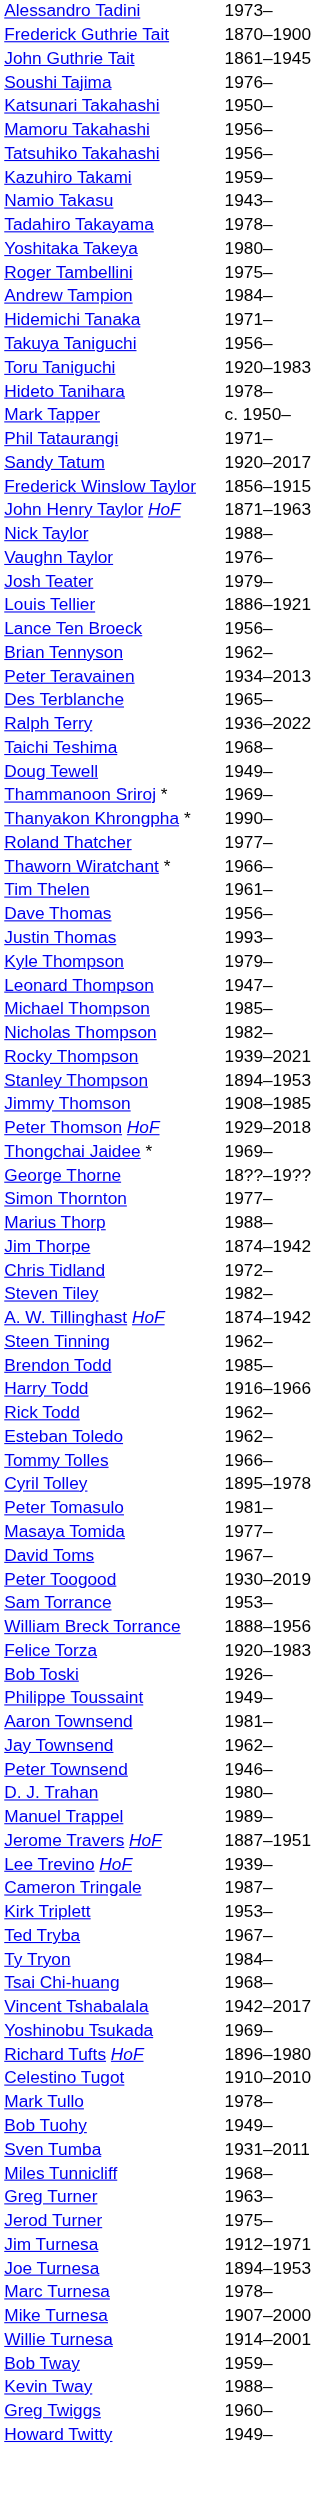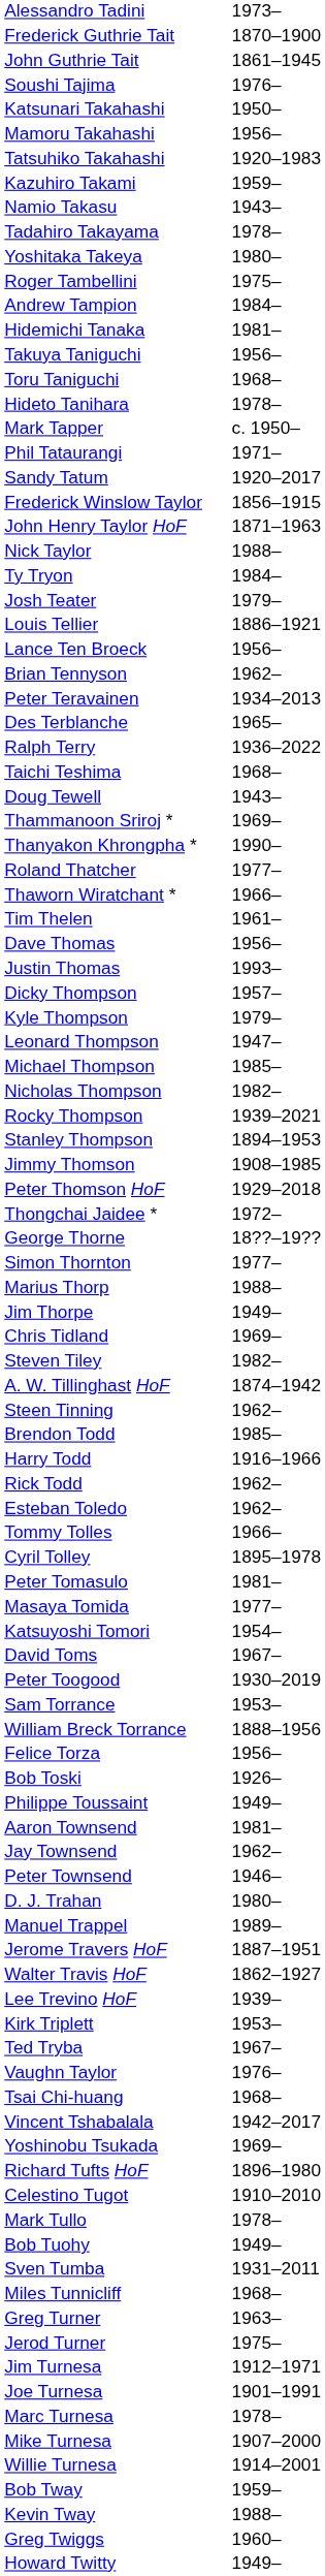 <table>
 <tr>
 <td style="width:200px"> <a href='#'>Alessandro Tadini</a></td>
 <td>1973–</td>
 </tr>
 <tr>
 <td> <a href='#'>Frederick Guthrie Tait</a></td>
 <td>1870–1900</td>
 </tr>
 <tr>
 <td> <a href='#'>John Guthrie Tait</a></td>
 <td>1861–1945</td>
 </tr>
 <tr>
 <td> <a href='#'>Soushi Tajima</a></td>
 <td>1976–</td>
 </tr>
 <tr>
 <td> <a href='#'>Katsunari Takahashi</a></td>
 <td>1950–</td>
 </tr>
 <tr>
 <td> <a href='#'>Mamoru Takahashi</a></td>
 <td>1956–</td>
 </tr>
 <tr>
 <td> <a href='#'>Tatsuhiko Takahashi</a></td>
-<td>1956–</td>
+<td>1920–1983</td>
 </tr>
 <tr>
 <td> <a href='#'>Kazuhiro Takami</a></td>
 <td>1959–</td>
 </tr>
 <tr>
 <td> <a href='#'>Namio Takasu</a></td>
 <td>1943–</td>
 </tr>
 <tr>
 <td> <a href='#'>Tadahiro Takayama</a></td>
 <td>1978–</td>
 </tr>
 <tr>
 <td> <a href='#'>Yoshitaka Takeya</a></td>
 <td>1980–</td>
 </tr>
 <tr>
 <td> <a href='#'>Roger Tambellini</a></td>
 <td>1975–</td>
 </tr>
 <tr>
 <td> <a href='#'>Andrew Tampion</a></td>
 <td>1984–</td>
 </tr>
 <tr>
 <td> <a href='#'>Hidemichi Tanaka</a></td>
-<td>1971–</td>
+<td>1981–</td>
 </tr>
 <tr>
 <td> <a href='#'>Takuya Taniguchi</a></td>
 <td>1956–</td>
 </tr>
 <tr>
 <td> <a href='#'>Toru Taniguchi</a></td>
-<td>1920–1983</td>
+<td>1968–</td>
 </tr>
 <tr>
 <td> <a href='#'>Hideto Tanihara</a></td>
 <td>1978–</td>
 </tr>
 <tr>
 <td> <a href='#'>Mark Tapper</a></td>
 <td>c. 1950–</td>
 </tr>
 <tr>
 <td> <a href='#'>Phil Tataurangi</a></td>
 <td>1971–</td>
 </tr>
 <tr>
 <td> <a href='#'>Sandy Tatum</a></td>
 <td>1920–2017</td>
 </tr>
 <tr>
 <td> <a href='#'>Frederick Winslow Taylor</a></td>
 <td>1856–1915</td>
 </tr>
 <tr>
 <td> <a href='#'>John Henry Taylor</a> <em><a href='#'><span>HoF</span></a></em></td>
 <td>1871–1963</td>
 </tr>
 <tr>
 <td> <a href='#'>Nick Taylor</a></td>
 <td>1988–</td>
 </tr>
 <tr>
-<td> <a href='#'>Vaughn Taylor</a></td>
-<td>1976–</td>
+<td> <a href='#'>Ty Tryon</a></td>
+<td>1984–</td>
 </tr>
 <tr>
 <td> <a href='#'>Josh Teater</a></td>
 <td>1979–</td>
 </tr>
 <tr>
 <td> <a href='#'>Louis Tellier</a></td>
 <td>1886–1921</td>
 </tr>
 <tr>
 <td> <a href='#'>Lance Ten Broeck</a></td>
 <td>1956–</td>
 </tr>
 <tr>
 <td> <a href='#'>Brian Tennyson</a></td>
 <td>1962–</td>
 </tr>
 <tr>
 <td> <a href='#'>Peter Teravainen</a></td>
 <td>1934–2013</td>
 </tr>
 <tr>
 <td> <a href='#'>Des Terblanche</a></td>
 <td>1965–</td>
 </tr>
 <tr>
 <td> <a href='#'>Ralph Terry</a></td>
 <td>1936–2022</td>
 </tr>
 <tr>
 <td> <a href='#'>Taichi Teshima</a></td>
 <td>1968–</td>
 </tr>
 <tr>
 <td> <a href='#'>Doug Tewell</a></td>
-<td>1949–</td>
+<td>1943–</td>
 </tr>
 <tr>
 <td> <a href='#'>Thammanoon Sriroj</a> *</td>
 <td>1969–</td>
 </tr>
 <tr>
 <td> <a href='#'>Thanyakon Khrongpha</a> *</td>
 <td>1990–</td>
 </tr>
 <tr>
 <td> <a href='#'>Roland Thatcher</a></td>
 <td>1977–</td>
 </tr>
 <tr>
 <td> <a href='#'>Thaworn Wiratchant</a> *</td>
 <td>1966–</td>
 </tr>
 <tr>
 <td> <a href='#'>Tim Thelen</a></td>
 <td>1961–</td>
 </tr>
 <tr>
 <td> <a href='#'>Dave Thomas</a></td>
 <td>1956–</td>
 </tr>
 <tr>
 <td> <a href='#'>Justin Thomas</a></td>
 <td>1993–</td>
+</tr>
+<tr>
+<td> <a href='#'>Dicky Thompson</a></td>
+<td>1957–</td>
 </tr>
 <tr>
 <td> <a href='#'>Kyle Thompson</a></td>
 <td>1979–</td>
 </tr>
 <tr>
 <td> <a href='#'>Leonard Thompson</a></td>
 <td>1947–</td>
 </tr>
 <tr>
 <td> <a href='#'>Michael Thompson</a></td>
 <td>1985–</td>
 </tr>
 <tr>
 <td> <a href='#'>Nicholas Thompson</a></td>
 <td>1982–</td>
 </tr>
 <tr>
 <td> <a href='#'>Rocky Thompson</a></td>
 <td>1939–2021</td>
 </tr>
 <tr>
 <td> <a href='#'>Stanley Thompson</a></td>
 <td>1894–1953</td>
 </tr>
 <tr>
 <td>  <a href='#'>Jimmy Thomson</a></td>
 <td>1908–1985</td>
 </tr>
 <tr>
 <td> <a href='#'>Peter Thomson</a> <em><a href='#'><span>HoF</span></a></em></td>
 <td>1929–2018</td>
 </tr>
 <tr>
 <td> <a href='#'>Thongchai Jaidee</a> *</td>
-<td>1969–</td>
+<td>1972–</td>
 </tr>
 <tr>
 <td> <a href='#'>George Thorne</a></td>
 <td>18??–19??</td>
 </tr>
 <tr>
 <td> <a href='#'>Simon Thornton</a></td>
 <td>1977–</td>
 </tr>
 <tr>
 <td> <a href='#'>Marius Thorp</a></td>
 <td>1988–</td>
 </tr>
 <tr>
 <td> <a href='#'>Jim Thorpe</a></td>
-<td>1874–1942</td>
+<td>1949–</td>
 </tr>
 <tr>
 <td> <a href='#'>Chris Tidland</a></td>
-<td>1972–</td>
+<td>1969–</td>
 </tr>
 <tr>
 <td> <a href='#'>Steven Tiley</a></td>
 <td>1982–</td>
 </tr>
 <tr>
 <td> <a href='#'>A. W. Tillinghast</a> <em><a href='#'><span>HoF</span></a></em></td>
 <td>1874–1942</td>
 </tr>
 <tr>
 <td> <a href='#'>Steen Tinning</a></td>
 <td>1962–</td>
 </tr>
 <tr>
 <td> <a href='#'>Brendon Todd</a></td>
 <td>1985–</td>
 </tr>
 <tr>
 <td> <a href='#'>Harry Todd</a></td>
 <td>1916–1966</td>
 </tr>
 <tr>
 <td> <a href='#'>Rick Todd</a></td>
 <td>1962–</td>
 </tr>
 <tr>
 <td> <a href='#'>Esteban Toledo</a></td>
 <td>1962–</td>
 </tr>
 <tr>
 <td> <a href='#'>Tommy Tolles</a></td>
 <td>1966–</td>
 </tr>
 <tr>
 <td> <a href='#'>Cyril Tolley</a></td>
 <td>1895–1978</td>
 </tr>
 <tr>
 <td> <a href='#'>Peter Tomasulo</a></td>
 <td>1981–</td>
 </tr>
 <tr>
 <td> <a href='#'>Masaya Tomida</a></td>
 <td>1977–</td>
 </tr>
 <tr>
+<td> <a href='#'>Katsuyoshi Tomori</a></td>
+<td>1954–</td>
+</tr>
+<tr>
 <td> <a href='#'>David Toms</a></td>
 <td>1967–</td>
 </tr>
 <tr>
 <td> <a href='#'>Peter Toogood</a></td>
 <td>1930–2019</td>
 </tr>
 <tr>
 <td> <a href='#'>Sam Torrance</a></td>
 <td>1953–</td>
 </tr>
 <tr>
 <td> <a href='#'>William Breck Torrance</a></td>
 <td>1888–1956</td>
 </tr>
 <tr>
 <td> <a href='#'>Felice Torza</a></td>
-<td>1920–1983</td>
+<td>1956–</td>
 </tr>
 <tr>
 <td> <a href='#'>Bob Toski</a></td>
 <td>1926–</td>
 </tr>
 <tr>
 <td> <a href='#'>Philippe Toussaint</a></td>
 <td>1949–</td>
 </tr>
 <tr>
 <td> <a href='#'>Aaron Townsend</a></td>
 <td>1981–</td>
 </tr>
 <tr>
 <td> <a href='#'>Jay Townsend</a></td>
 <td>1962–</td>
 </tr>
 <tr>
 <td> <a href='#'>Peter Townsend</a></td>
 <td>1946–</td>
 </tr>
 <tr>
 <td> <a href='#'>D. J. Trahan</a></td>
 <td>1980–</td>
 </tr>
 <tr>
 <td> <a href='#'>Manuel Trappel</a></td>
 <td>1989–</td>
 </tr>
 <tr>
 <td> <a href='#'>Jerome Travers</a> <em><a href='#'><span>HoF</span></a></em></td>
 <td>1887–1951</td>
 </tr>
 <tr>
+<td>  <a href='#'>Walter Travis</a> <em><a href='#'><span>HoF</span></a></em></td>
+<td>1862–1927</td>
+</tr>
+<tr>
 <td> <a href='#'>Lee Trevino</a> <em><a href='#'><span>HoF</span></a></em></td>
 <td>1939–</td>
-</tr>
-<tr>
-<td> <a href='#'>Cameron Tringale</a></td>
-<td>1987–</td>
 </tr>
 <tr>
 <td> <a href='#'>Kirk Triplett</a></td>
 <td>1953–</td>
 </tr>
 <tr>
 <td> <a href='#'>Ted Tryba</a></td>
 <td>1967–</td>
 </tr>
 <tr>
-<td> <a href='#'>Ty Tryon</a></td>
-<td>1984–</td>
+<td> <a href='#'>Vaughn Taylor</a></td>
+<td>1976–</td>
 </tr>
 <tr>
 <td> <a href='#'>Tsai Chi-huang</a></td>
 <td>1968–</td>
 </tr>
 <tr>
 <td> <a href='#'>Vincent Tshabalala</a></td>
 <td>1942–2017</td>
 </tr>
 <tr>
 <td> <a href='#'>Yoshinobu Tsukada</a></td>
 <td>1969–</td>
 </tr>
 <tr>
 <td> <a href='#'>Richard Tufts</a> <em><a href='#'><span>HoF</span></a></em></td>
 <td>1896–1980</td>
 </tr>
 <tr>
 <td> <a href='#'>Celestino Tugot</a></td>
 <td>1910–2010</td>
 </tr>
 <tr>
 <td> <a href='#'>Mark Tullo</a></td>
 <td>1978–</td>
 </tr>
 <tr>
 <td> <a href='#'>Bob Tuohy</a></td>
 <td>1949–</td>
 </tr>
 <tr>
 <td> <a href='#'>Sven Tumba</a></td>
 <td>1931–2011</td>
 </tr>
 <tr>
 <td> <a href='#'>Miles Tunnicliff</a></td>
 <td>1968–</td>
 </tr>
 <tr>
 <td> <a href='#'>Greg Turner</a></td>
 <td>1963–</td>
 </tr>
 <tr>
 <td> <a href='#'>Jerod Turner</a></td>
 <td>1975–</td>
 </tr>
 <tr>
 <td> <a href='#'>Jim Turnesa</a></td>
 <td>1912–1971</td>
 </tr>
 <tr>
 <td> <a href='#'>Joe Turnesa</a></td>
-<td>1894–1953</td>
+<td>1901–1991</td>
 </tr>
 <tr>
 <td> <a href='#'>Marc Turnesa</a></td>
 <td>1978–</td>
 </tr>
 <tr>
 <td> <a href='#'>Mike Turnesa</a></td>
 <td>1907–2000</td>
 </tr>
 <tr>
 <td> <a href='#'>Willie Turnesa</a></td>
 <td>1914–2001</td>
 </tr>
 <tr>
 <td> <a href='#'>Bob Tway</a></td>
 <td>1959–</td>
 </tr>
 <tr>
 <td> <a href='#'>Kevin Tway</a></td>
 <td>1988–</td>
 </tr>
 <tr>
 <td> <a href='#'>Greg Twiggs</a></td>
 <td>1960–</td>
 </tr>
 <tr>
 <td> <a href='#'>Howard Twitty</a></td>
 <td>1949–</td>
 </tr>
 </table>
